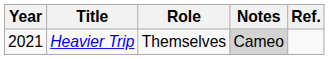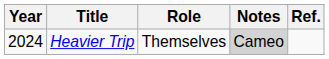 <table class="wikitable sortable">
 <tr>
 <th>Year</th>
 <th>Title</th>
 <th>Role</th>
 <th class="unsortable">Notes</th>
 <th>Ref.</th>
 </tr>
 <tr>
-<td>2021</td>
+<td>2024</td>
 <td><em><a href='#'>Heavier Trip</a></em></td>
 <td>Themselves</td>
 <td style="background: lightgrey;">Cameo</td>
 <td align="center"></td>
 </tr>
 </table>
